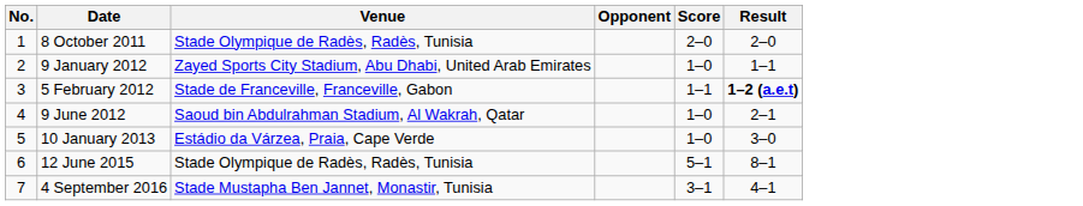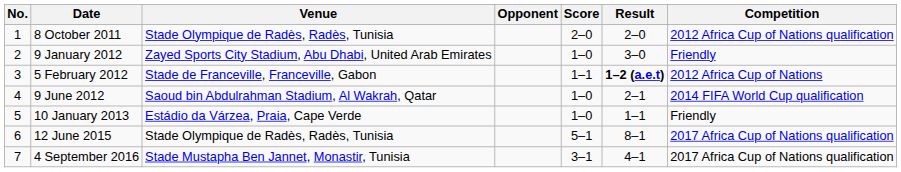 <table class="wikitable sortable">
 <tr>
 <th scope="col">No.</th>
 <th scope="col">Date</th>
 <th scope="col">Venue</th>
 <th scope="col">Opponent</th>
 <th scope="col">Score</th>
 <th scope="col">Result</th>
+<th scope="col">Competition</th>
 </tr>
 <tr>
 <td style="text-align:center">1</td>
 <td>8 October 2011</td>
 <td><a href='#'>Stade Olympique de Radès</a>, <a href='#'>Radès</a>, Tunisia</td>
 <td></td>
 <td style="text-align:center">2–0</td>
 <td style="text-align:center">2–0</td>
+<td><a href='#'>2012 Africa Cup of Nations qualification</a></td>
 </tr>
 <tr>
 <td style="text-align:center">2</td>
 <td>9 January 2012</td>
 <td><a href='#'>Zayed Sports City Stadium</a>, <a href='#'>Abu Dhabi</a>, United Arab Emirates</td>
 <td></td>
 <td style="text-align:center">1–0</td>
-<td style="text-align:center">1–1</td>
+<td style="text-align:center">3–0</td>
+<td><a href='#'>Friendly</a></td>
 </tr>
 <tr>
 <td style="text-align:center">3</td>
 <td>5 February 2012</td>
 <td><a href='#'>Stade de Franceville</a>, <a href='#'>Franceville</a>, Gabon</td>
 <td></td>
 <td style="text-align:center">1–1</td>
 <td style="text-align:center"><strong>1–2 (<a href='#'>a.e.t</a>)</strong></td>
+<td><a href='#'>2012 Africa Cup of Nations</a></td>
 </tr>
 <tr>
 <td style="text-align:center">4</td>
 <td>9 June 2012</td>
 <td><a href='#'>Saoud bin Abdulrahman Stadium</a>, <a href='#'>Al Wakrah</a>, Qatar</td>
 <td></td>
 <td style="text-align:center">1–0</td>
 <td style="text-align:center">2–1</td>
+<td><a href='#'>2014 FIFA World Cup qualification</a></td>
 </tr>
 <tr>
 <td style="text-align:center">5</td>
 <td>10 January 2013</td>
 <td><a href='#'>Estádio da Várzea</a>, <a href='#'>Praia</a>, Cape Verde</td>
 <td></td>
 <td style="text-align:center">1–0</td>
-<td style="text-align:center">3–0</td>
+<td style="text-align:center">1–1</td>
+<td>Friendly</td>
 </tr>
 <tr>
 <td style="text-align:center">6</td>
 <td>12 June 2015</td>
 <td>Stade Olympique de Radès, Radès, Tunisia</td>
 <td></td>
 <td style="text-align:center">5–1</td>
 <td style="text-align:center">8–1</td>
+<td><a href='#'>2017 Africa Cup of Nations qualification</a></td>
 </tr>
 <tr>
 <td style="text-align:center">7</td>
 <td>4 September 2016</td>
 <td><a href='#'>Stade Mustapha Ben Jannet</a>, <a href='#'>Monastir</a>, Tunisia</td>
 <td></td>
 <td style="text-align:center">3–1</td>
 <td style="text-align:center">4–1</td>
+<td>2017 Africa Cup of Nations qualification</td>
 </tr>
 </table>
